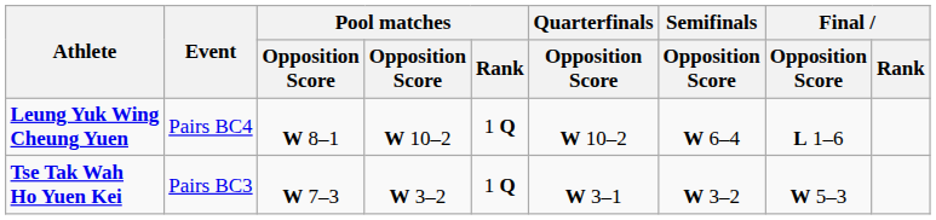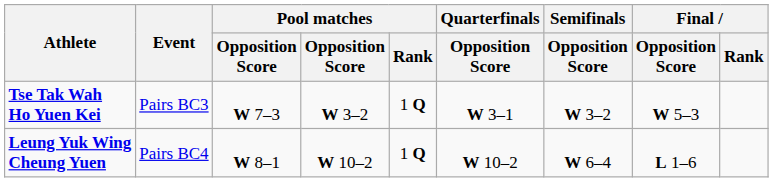 <table class=wikitable style="font-size:90%">
 <tr>
 <th rowspan="2">Athlete</th>
 <th rowspan="2">Event</th>
 <th colspan="3">Pool matches</th>
 <th>Quarterfinals</th>
 <th>Semifinals</th>
 <th colspan=2>Final / </th>
 </tr>
 <tr>
 <th>Opposition<br>Score</th>
 <th>Opposition<br>Score</th>
 <th>Rank</th>
 <th>Opposition<br>Score</th>
 <th>Opposition<br>Score</th>
 <th>Opposition<br>Score</th>
 <th>Rank</th>
 </tr>
 <tr style="text-align:center">
+<td style="text-align:left"><strong><a href='#'>Tse Tak Wah</a></strong><br><strong><a href='#'>Ho Yuen Kei</a></strong></td>
+<td style="text-align:left"><a href='#'>Pairs BC3</a></td>
+<td><br><strong>W</strong> 7–3</td>
+<td><br><strong>W</strong> 3–2</td>
+<td>1 <strong>Q</strong></td>
+<td><br><strong>W</strong> 3–1</td>
+<td><br><strong>W</strong> 3–2</td>
+<td><br><strong>W</strong> 5–3</td>
+<td></td>
+</tr>
+<tr style="text-align:center">
 <td style="text-align:left"><strong><a href='#'>Leung Yuk Wing</a></strong><br><strong><a href='#'>Cheung Yuen</a></strong></td>
 <td style="text-align:left"><a href='#'>Pairs BC4</a></td>
 <td><br><strong>W</strong> 8–1</td>
 <td><br><strong>W</strong> 10–2</td>
 <td>1 <strong>Q</strong></td>
 <td><br><strong>W</strong> 10–2</td>
 <td><br><strong>W</strong> 6–4</td>
 <td><br><strong>L</strong> 1–6</td>
 <td></td>
 </tr>
-<tr style="text-align:center">
-<td style="text-align:left"><strong><a href='#'>Tse Tak Wah</a></strong><br><strong><a href='#'>Ho Yuen Kei</a></strong></td>
-<td style="text-align:left"><a href='#'>Pairs BC3</a></td>
-<td><br><strong>W</strong> 7–3</td>
-<td><br><strong>W</strong> 3–2</td>
-<td>1 <strong>Q</strong></td>
-<td><br><strong>W</strong> 3–1</td>
-<td><br><strong>W</strong> 3–2</td>
-<td><br><strong>W</strong> 5–3</td>
-<td></td>
-</tr>
 </table>
